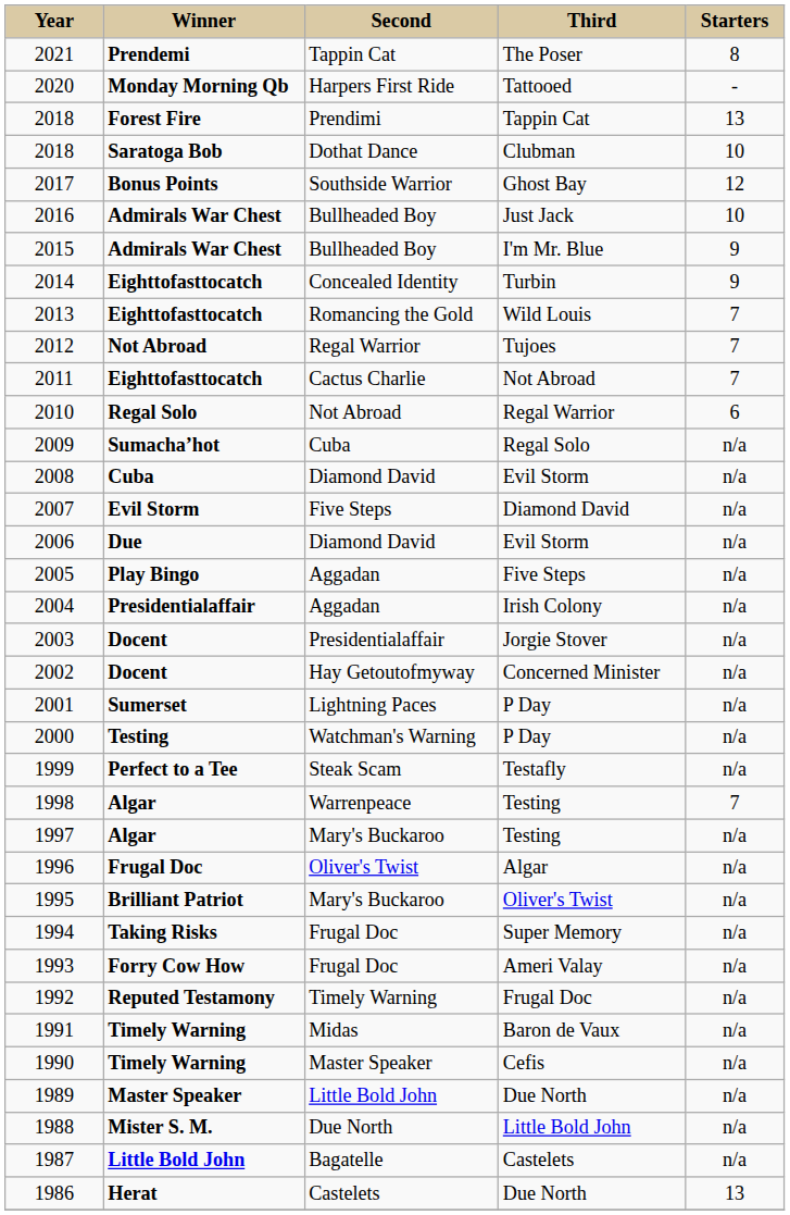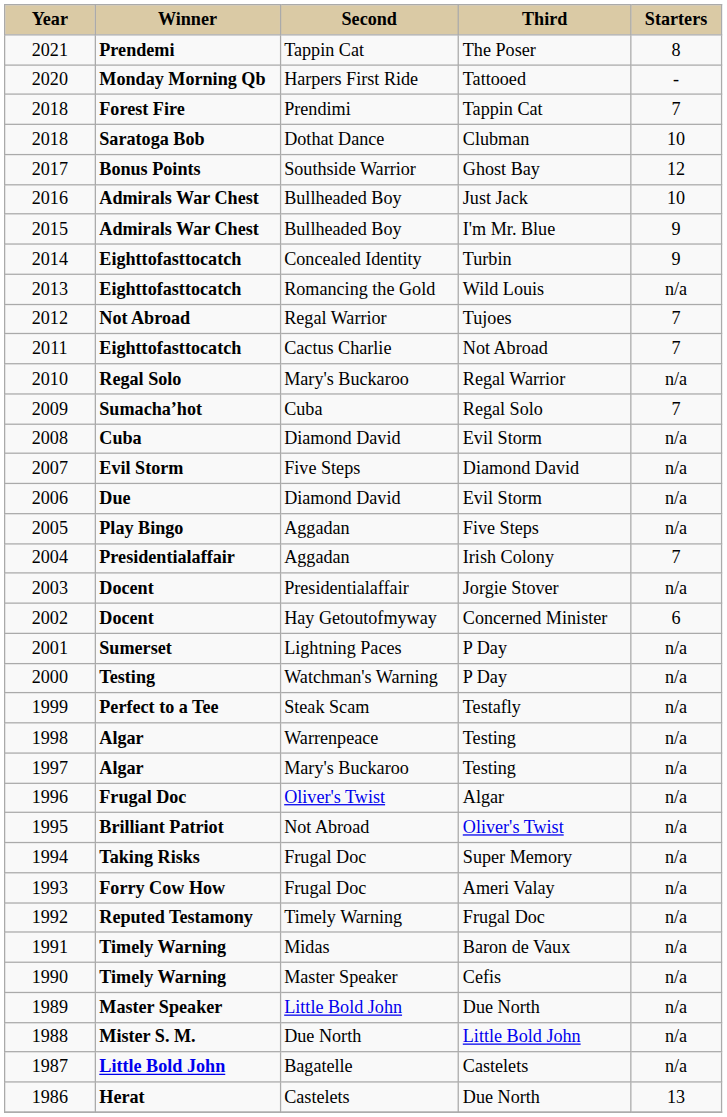 <table class = "wikitable sortable" | border="1" cellpadding="0" style="border-collapse: collapse; font-size:90%">
 <tr bgcolor="#DACAA5" align="center">
 <td width="65px"><strong>Year</strong> <br></td>
 <td width="140px"><strong>Winner</strong> <br></td>
 <td width="135px"><strong>Second</strong> <br></td>
 <td width="130px"><strong>Third</strong> <br></td>
 <td width="65px"><strong>Starters</strong></td>
 </tr>
 <tr>
 <td align=center>2021</td>
 <td><strong>Prendemi</strong></td>
 <td>Tappin Cat</td>
 <td>The Poser</td>
 <td align=center>8</td>
 </tr>
 <tr>
 <td align=center>2020</td>
 <td><strong>Monday Morning Qb</strong></td>
 <td>Harpers First Ride</td>
 <td>Tattooed</td>
 <td align=center>-</td>
 </tr>
 <tr>
 <td align=center>2018</td>
 <td><strong>Forest Fire</strong></td>
 <td>Prendimi</td>
 <td>Tappin Cat</td>
-<td align=center>13</td>
+<td align=center>7</td>
 </tr>
 <tr>
 <td align=center>2018</td>
 <td><strong>Saratoga Bob</strong></td>
 <td>Dothat Dance</td>
 <td>Clubman</td>
 <td align=center>10</td>
 </tr>
 <tr>
 <td align=center>2017</td>
 <td><strong>Bonus Points</strong></td>
 <td>Southside Warrior</td>
 <td>Ghost Bay</td>
 <td align=center>12</td>
 </tr>
 <tr>
 <td align=center>2016</td>
 <td><strong>Admirals War Chest</strong></td>
 <td>Bullheaded Boy</td>
 <td>Just Jack</td>
 <td align=center>10</td>
 </tr>
 <tr>
 <td align=center>2015</td>
 <td><strong>Admirals War Chest</strong></td>
 <td>Bullheaded Boy</td>
 <td>I'm Mr. Blue</td>
 <td align=center>9</td>
 </tr>
 <tr>
 <td align=center>2014</td>
 <td><strong>Eighttofasttocatch</strong></td>
 <td>Concealed Identity</td>
 <td>Turbin</td>
 <td align=center>9</td>
 </tr>
 <tr>
 <td align=center>2013</td>
 <td><strong>Eighttofasttocatch</strong></td>
 <td>Romancing the Gold</td>
 <td>Wild Louis</td>
-<td align=center>7</td>
+<td align=center>n/a</td>
 </tr>
 <tr>
 <td align=center>2012</td>
 <td><strong>Not Abroad</strong></td>
 <td>Regal Warrior</td>
 <td>Tujoes</td>
 <td align=center>7</td>
 </tr>
 <tr>
 <td align=center>2011</td>
 <td><strong>Eighttofasttocatch</strong></td>
 <td>Cactus Charlie</td>
 <td>Not Abroad</td>
 <td align=center>7</td>
 </tr>
 <tr>
 <td align=center>2010</td>
 <td><strong>Regal Solo</strong></td>
-<td>Not Abroad</td>
+<td>Mary's Buckaroo</td>
 <td>Regal Warrior</td>
-<td align=center>6</td>
+<td align=center>n/a</td>
 </tr>
 <tr>
 <td align=center>2009</td>
 <td><strong>Sumacha’hot</strong></td>
 <td>Cuba</td>
 <td>Regal Solo</td>
-<td align=center>n/a</td>
+<td align=center>7</td>
 </tr>
 <tr>
 <td align=center>2008</td>
 <td><strong>Cuba</strong></td>
 <td>Diamond David</td>
 <td>Evil Storm</td>
 <td align=center>n/a</td>
 </tr>
 <tr>
 <td align=center>2007</td>
 <td><strong>Evil Storm</strong></td>
 <td>Five Steps</td>
 <td>Diamond David</td>
 <td align=center>n/a</td>
 </tr>
 <tr>
 <td align=center>2006</td>
 <td><strong>Due</strong></td>
 <td>Diamond David</td>
 <td>Evil Storm</td>
 <td align=center>n/a</td>
 </tr>
 <tr>
 <td align=center>2005</td>
 <td><strong>Play Bingo</strong></td>
 <td>Aggadan</td>
 <td>Five Steps</td>
 <td align=center>n/a</td>
 </tr>
 <tr>
 <td align=center>2004</td>
 <td><strong>Presidentialaffair</strong></td>
 <td>Aggadan</td>
 <td>Irish Colony</td>
-<td align=center>n/a</td>
+<td align=center>7</td>
 </tr>
 <tr>
 <td align=center>2003</td>
 <td><strong>Docent</strong></td>
 <td>Presidentialaffair</td>
 <td>Jorgie Stover</td>
 <td align=center>n/a</td>
 </tr>
 <tr>
 <td align=center>2002</td>
 <td><strong>Docent</strong></td>
 <td>Hay Getoutofmyway</td>
 <td>Concerned Minister</td>
-<td align=center>n/a</td>
+<td align=center>6</td>
 </tr>
 <tr>
 <td align=center>2001</td>
 <td><strong>Sumerset</strong></td>
 <td>Lightning Paces</td>
 <td>P Day</td>
 <td align=center>n/a</td>
 </tr>
 <tr>
 <td align=center>2000</td>
 <td><strong>Testing</strong></td>
 <td>Watchman's Warning</td>
 <td>P Day</td>
 <td align=center>n/a</td>
 </tr>
 <tr>
 <td align=center>1999</td>
 <td><strong>Perfect to a Tee</strong></td>
 <td>Steak Scam</td>
 <td>Testafly</td>
 <td align=center>n/a</td>
 </tr>
 <tr>
 <td align=center>1998</td>
 <td><strong>Algar</strong></td>
 <td>Warrenpeace</td>
 <td>Testing</td>
-<td align=center>7</td>
+<td align=center>n/a</td>
 </tr>
 <tr>
 <td align=center>1997</td>
 <td><strong>Algar</strong></td>
 <td>Mary's Buckaroo</td>
 <td>Testing</td>
 <td align=center>n/a</td>
 </tr>
 <tr>
 <td align=center>1996</td>
 <td><strong>Frugal Doc</strong></td>
 <td><a href='#'>Oliver's Twist</a></td>
 <td>Algar</td>
 <td align=center>n/a</td>
 </tr>
 <tr>
 <td align=center>1995</td>
 <td><strong>Brilliant Patriot</strong></td>
-<td>Mary's Buckaroo</td>
+<td>Not Abroad</td>
 <td><a href='#'>Oliver's Twist</a></td>
 <td align=center>n/a</td>
 </tr>
 <tr>
 <td align=center>1994</td>
 <td><strong>Taking Risks</strong></td>
 <td>Frugal Doc</td>
 <td>Super Memory</td>
 <td align=center>n/a</td>
 </tr>
 <tr>
 <td align=center>1993</td>
 <td><strong>Forry Cow How</strong></td>
 <td>Frugal Doc</td>
 <td>Ameri Valay</td>
 <td align=center>n/a</td>
 </tr>
 <tr>
 <td align=center>1992</td>
 <td><strong>Reputed Testamony</strong></td>
 <td>Timely Warning</td>
 <td>Frugal Doc</td>
 <td align=center>n/a</td>
 </tr>
 <tr>
 <td align=center>1991</td>
 <td><strong>Timely Warning</strong></td>
 <td>Midas</td>
 <td>Baron de Vaux</td>
 <td align=center>n/a</td>
 </tr>
 <tr>
 <td align=center>1990</td>
 <td><strong>Timely Warning</strong></td>
 <td>Master Speaker</td>
 <td>Cefis</td>
 <td align=center>n/a</td>
 </tr>
 <tr>
 <td align=center>1989</td>
 <td><strong>Master Speaker</strong></td>
 <td><a href='#'>Little Bold John</a></td>
 <td>Due North</td>
 <td align=center>n/a</td>
 </tr>
 <tr>
 <td align=center>1988</td>
 <td><strong>Mister S. M.</strong></td>
 <td>Due North</td>
 <td><a href='#'>Little Bold John</a></td>
 <td align=center>n/a</td>
 </tr>
 <tr>
 <td align=center>1987</td>
 <td><strong><a href='#'>Little Bold John</a></strong></td>
 <td>Bagatelle</td>
 <td>Castelets</td>
 <td align=center>n/a</td>
 </tr>
 <tr>
 <td align=center>1986</td>
 <td><strong>Herat</strong></td>
 <td>Castelets</td>
 <td>Due North</td>
 <td align=center>13</td>
 </tr>
 <tr>
 </tr>
 </table>
